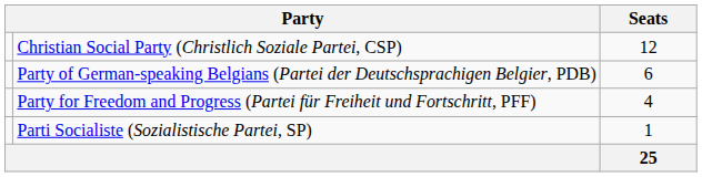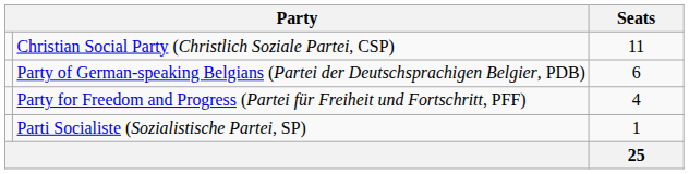 <table class=wikitable>
 <tr>
 <th style="width: 20em" colspan= 2>Party</th>
 <th style="width: 5em">Seats</th>
 </tr>
 <tr>
 <td></td>
 <td><a href='#'>Christian Social Party</a> (<em>Christlich Soziale Partei</em>, CSP)</td>
-<td align="center">12</td>
+<td align="center">11</td>
 </tr>
 <tr>
 <td></td>
 <td><a href='#'>Party of German-speaking Belgians</a> (<em>Partei der Deutschsprachigen Belgier</em>, PDB)</td>
 <td align="center">6</td>
 </tr>
 <tr>
 <td></td>
 <td><a href='#'>Party for Freedom and Progress</a> (<em>Partei für Freiheit und Fortschritt</em>, PFF)</td>
 <td align="center">4</td>
 </tr>
 <tr>
 <td></td>
 <td><a href='#'>Parti Socialiste</a> (<em>Sozialistische Partei</em>, SP)</td>
 <td align="center">1</td>
 </tr>
 <tr>
 <th colspan="2"></th>
 <th align="center">25</th>
 </tr>
 </table>
